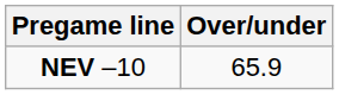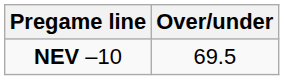 <table class="wikitable">
 <tr align="center">
 <th style=>Pregame line</th>
 <th style=>Over/under</th>
 </tr>
 <tr align="center">
 <td><strong>NEV</strong> –10</td>
-<td>65.9</td>
+<td>69.5</td>
 </tr>
 </table>
